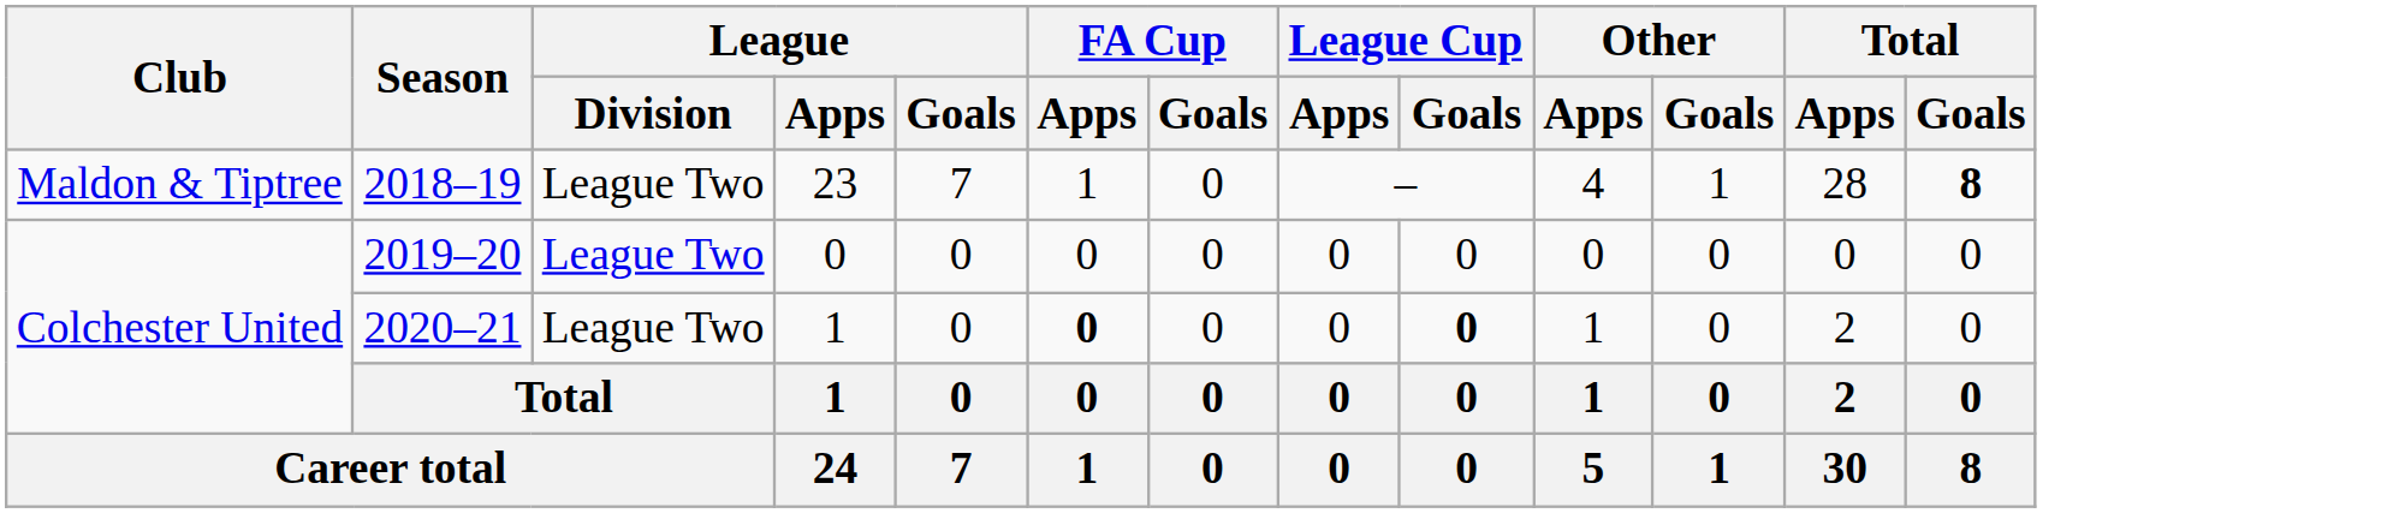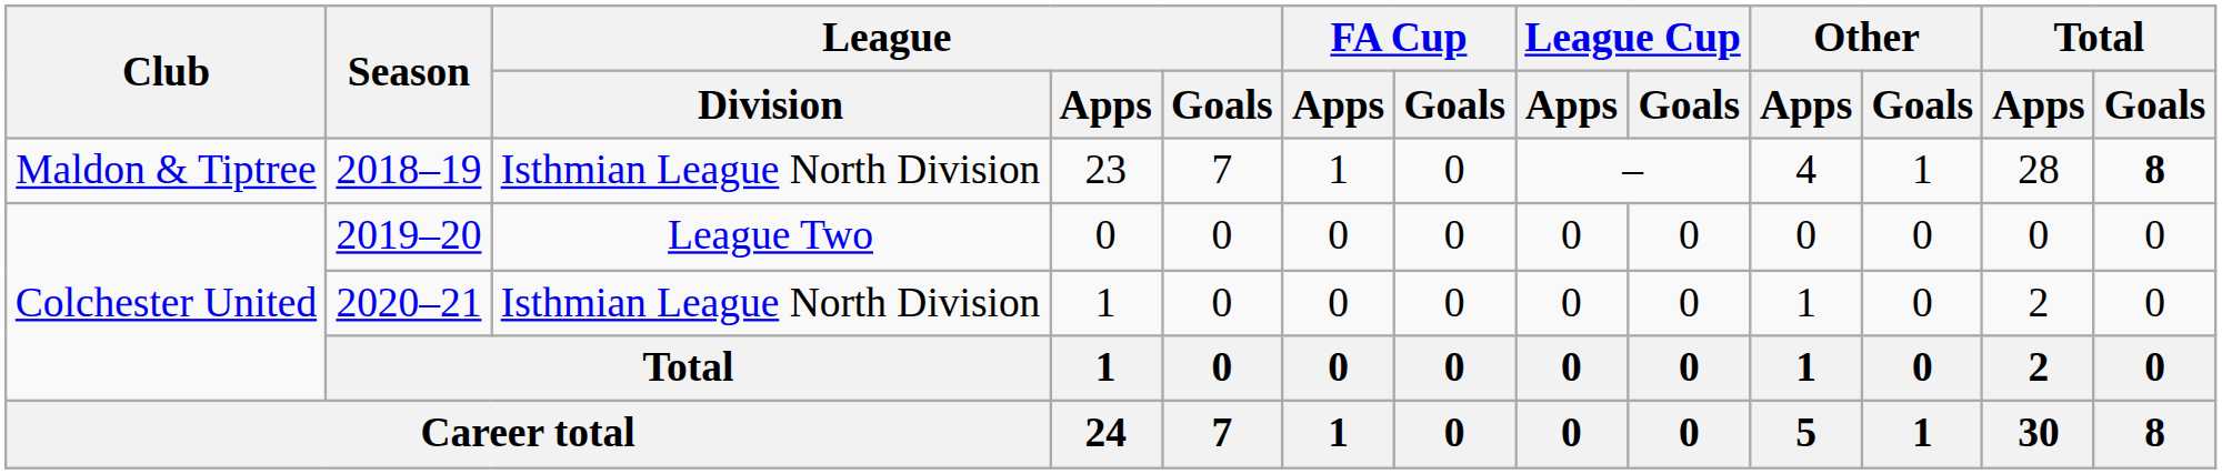 <table class=wikitable style="text-align: center">
 <tr>
 <th rowspan=2>Club</th>
 <th rowspan=2>Season</th>
 <th colspan=3>League</th>
 <th colspan=2><a href='#'>FA Cup</a></th>
 <th colspan=2><a href='#'>League Cup</a></th>
 <th colspan=2>Other</th>
 <th colspan=2>Total</th>
 </tr>
 <tr>
 <th>Division</th>
 <th>Apps</th>
 <th>Goals</th>
 <th>Apps</th>
 <th>Goals</th>
 <th>Apps</th>
 <th>Goals</th>
 <th>Apps</th>
 <th>Goals</th>
 <th>Apps</th>
 <th>Goals</th>
 </tr>
 <tr>
 <td><a href='#'>Maldon & Tiptree</a></td>
 <td><a href='#'>2018–19</a></td>
-<td>League Two</td>
+<td><a href='#'>Isthmian League</a> North Division</td>
 <td>23</td>
 <td>7</td>
 <td>1</td>
 <td>0</td>
 <td colspan=2>–</td>
 <td>4</td>
 <td>1</td>
 <td>28</td>
 <td><strong>8</strong></td>
 </tr>
 <tr>
 <td rowspan=3><a href='#'>Colchester United</a></td>
 <td><a href='#'>2019–20</a></td>
 <td><a href='#'>League Two</a></td>
 <td>0</td>
 <td>0</td>
 <td>0</td>
 <td>0</td>
 <td>0</td>
 <td>0</td>
 <td>0</td>
 <td>0</td>
 <td>0</td>
 <td>0</td>
 </tr>
 <tr>
 <td><a href='#'>2020–21</a></td>
-<td>League Two</td>
+<td><a href='#'>Isthmian League</a> North Division</td>
 <td>1</td>
 <td>0</td>
-<td><strong>0</strong></td>
 <td>0</td>
 <td>0</td>
-<td><strong>0</strong></td>
+<td>0</td>
+<td>0</td>
 <td>1</td>
 <td>0</td>
 <td>2</td>
 <td>0</td>
 </tr>
 <tr>
 <th colspan=2>Total</th>
 <th>1</th>
 <th>0</th>
 <th>0</th>
 <th>0</th>
 <th>0</th>
 <th>0</th>
 <th>1</th>
 <th>0</th>
 <th>2</th>
 <th>0</th>
 </tr>
 <tr>
 <th colspan=3>Career total</th>
 <th>24</th>
 <th>7</th>
 <th>1</th>
 <th>0</th>
 <th>0</th>
 <th>0</th>
 <th>5</th>
 <th>1</th>
 <th>30</th>
 <th>8</th>
 </tr>
 </table>
